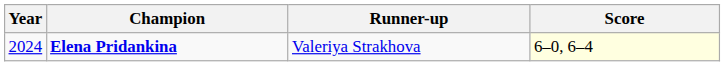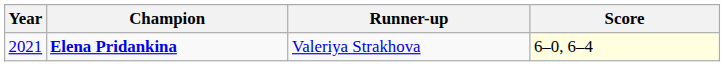 <table class="wikitable" style="font-size:90%">
 <tr>
 <th>Year</th>
 <th width="200">Champion</th>
 <th width="200">Runner-up</th>
 <th width="155">Score</th>
 </tr>
 <tr>
-<td><a href='#'>2024</a></td>
+<td><a href='#'>2021</a></td>
 <td> <strong><a href='#'>Elena Pridankina</a></strong></td>
 <td> <a href='#'>Valeriya Strakhova</a></td>
 <td style="background: lightyellow;">6–0, 6–4</td>
 </tr>
 </table>
